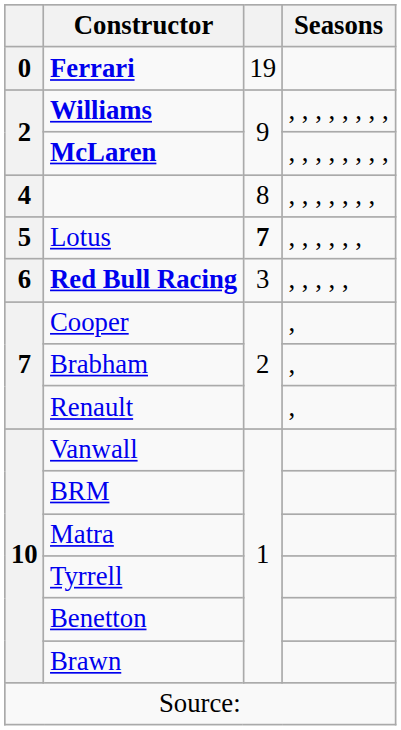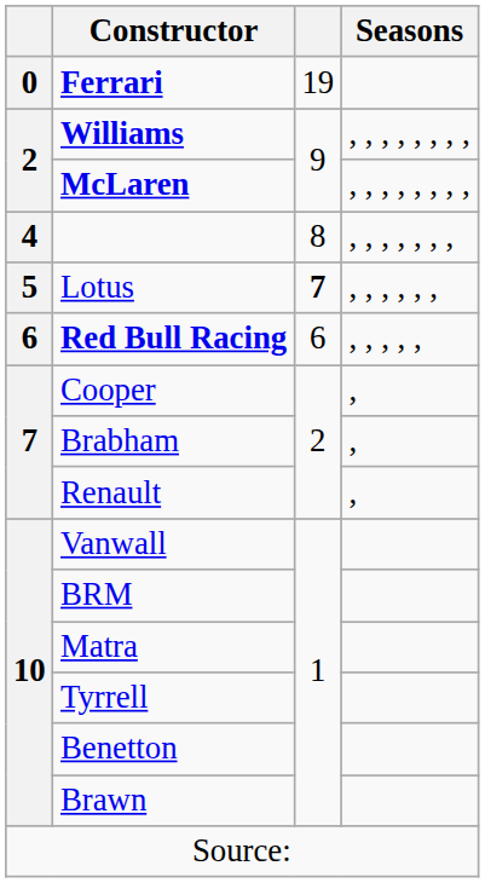 <table class="wikitable">
 <tr>
 <th></th>
 <th>Constructor</th>
 <th></th>
 <th>Seasons</th>
 </tr>
 <tr align="center">
 <th>0</th>
 <td align="left"> <strong><a href='#'>Ferrari</a></strong></td>
 <td>19</td>
 <td align="left"></td>
 </tr>
 <tr align="center">
 <th rowspan="2">2</th>
 <td align="left"> <strong><a href='#'>Williams</a></strong></td>
 <td rowspan="2">9</td>
 <td align="left">, , , , , , , , </td>
 </tr>
 <tr align="center">
 <td align="left"> <strong><a href='#'>McLaren</a></strong></td>
 <td align="left">, , , , , , , , </td>
 </tr>
 <tr align="center">
 <th>4</th>
 <td align="left"></td>
 <td>8</td>
 <td align="left">, , , , , , , </td>
 </tr>
 <tr align="center">
 <th>5</th>
 <td align="left"> <a href='#'>Lotus</a></td>
 <td><strong>7</strong></td>
 <td align="left">, , , , , , </td>
 </tr>
 <tr align="center">
 <th>6</th>
 <td align="left"> <strong><a href='#'>Red Bull Racing</a></strong></td>
-<td>3</td>
+<td>6</td>
 <td align="left">, , , , , </td>
 </tr>
 <tr align="center">
 <th rowspan="3">7</th>
 <td align="left"> <a href='#'>Cooper</a></td>
 <td align="center" rowspan="3">2</td>
 <td align="left">, </td>
 </tr>
 <tr align="center">
 <td align="left"> <a href='#'>Brabham</a></td>
 <td align="left">, </td>
 </tr>
 <tr align="center">
 <td align="left"> <a href='#'>Renault</a></td>
 <td align="left">, </td>
 </tr>
 <tr align="center">
 <th rowspan="6">10</th>
 <td align="left"> <a href='#'>Vanwall</a></td>
 <td align="center" rowspan="6">1</td>
 <td align="left"></td>
 </tr>
 <tr align="center">
 <td align="left"> <a href='#'>BRM</a></td>
 <td align="left"></td>
 </tr>
 <tr align="center">
 <td align="left"> <a href='#'>Matra</a></td>
 <td align="left"></td>
 </tr>
 <tr align="center">
 <td align="left"> <a href='#'>Tyrrell</a></td>
 <td align="left"></td>
 </tr>
 <tr align="center">
 <td align="left"> <a href='#'>Benetton</a></td>
 <td align="left"></td>
 </tr>
 <tr align="center">
 <td align="left"> <a href='#'>Brawn</a></td>
 <td align="left"></td>
 </tr>
 <tr align="center">
 <td colspan="4" align="center">Source:</td>
 </tr>
 </table>
